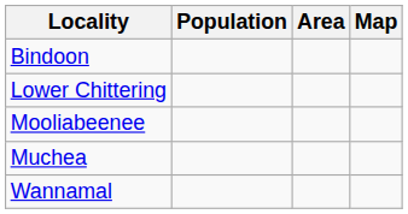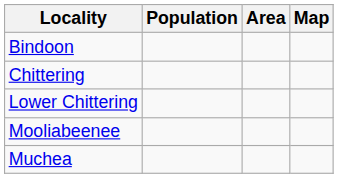 <table class="wikitable sortable">
 <tr>
 <th>Locality</th>
 <th data-sort-type=number>Population</th>
 <th data-sort-type=number>Area</th>
 <th>Map</th>
 </tr>
 <tr>
 <td><a href='#'>Bindoon</a></td>
+<td></td>
+<td></td>
+<td></td>
+</tr>
+<tr>
+<td><a href='#'>Chittering</a></td>
 <td></td>
 <td></td>
 <td></td>
 </tr>
 <tr>
 <td><a href='#'>Lower Chittering</a></td>
 <td></td>
 <td></td>
 <td></td>
 </tr>
 <tr>
 <td><a href='#'>Mooliabeenee</a></td>
 <td></td>
 <td></td>
 <td></td>
 </tr>
 <tr>
 <td><a href='#'>Muchea</a></td>
 <td></td>
 <td></td>
 <td></td>
 </tr>
-<tr>
-<td><a href='#'>Wannamal</a></td>
-<td></td>
-<td></td>
-<td></td>
-</tr>
 </table>
